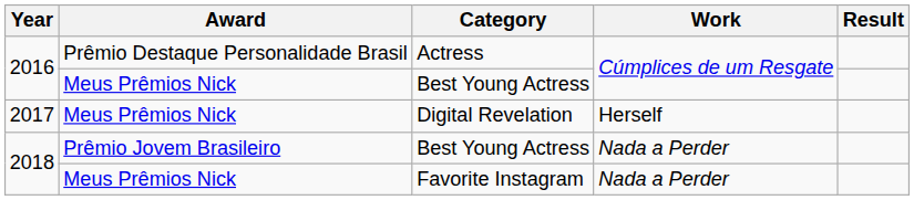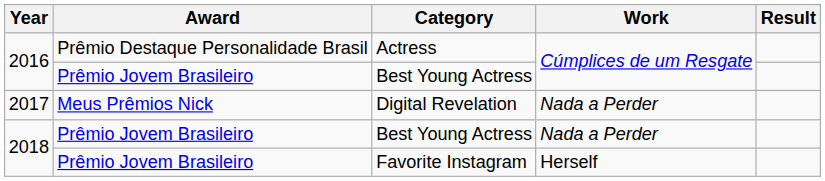 <table class="wikitable">
 <tr>
 <th>Year</th>
 <th>Award</th>
 <th>Category</th>
 <th>Work</th>
 <th>Result</th>
 </tr>
 <tr>
 <td rowspan="2">2016</td>
 <td>Prêmio Destaque Personalidade Brasil</td>
 <td>Actress</td>
 <td rowspan="2"><em><a href='#'>Cúmplices de um Resgate</a></em></td>
 <td></td>
 </tr>
 <tr>
-<td><a href='#'>Meus Prêmios Nick</a></td>
+<td><a href='#'>Prêmio Jovem Brasileiro</a></td>
 <td>Best Young Actress</td>
 <td></td>
 </tr>
 <tr>
 <td>2017</td>
 <td><a href='#'>Meus Prêmios Nick</a></td>
 <td>Digital Revelation</td>
-<td>Herself</td>
+<td><em>Nada a Perder</em></td>
 <td></td>
 </tr>
 <tr>
 <td rowspan="2">2018</td>
 <td><a href='#'>Prêmio Jovem Brasileiro</a></td>
 <td>Best Young Actress</td>
 <td><em>Nada a Perder</em></td>
 <td></td>
 </tr>
 <tr>
-<td><a href='#'>Meus Prêmios Nick</a></td>
+<td><a href='#'>Prêmio Jovem Brasileiro</a></td>
 <td>Favorite Instagram</td>
-<td><em>Nada a Perder</em></td>
+<td>Herself</td>
 <td></td>
 </tr>
 </table>
